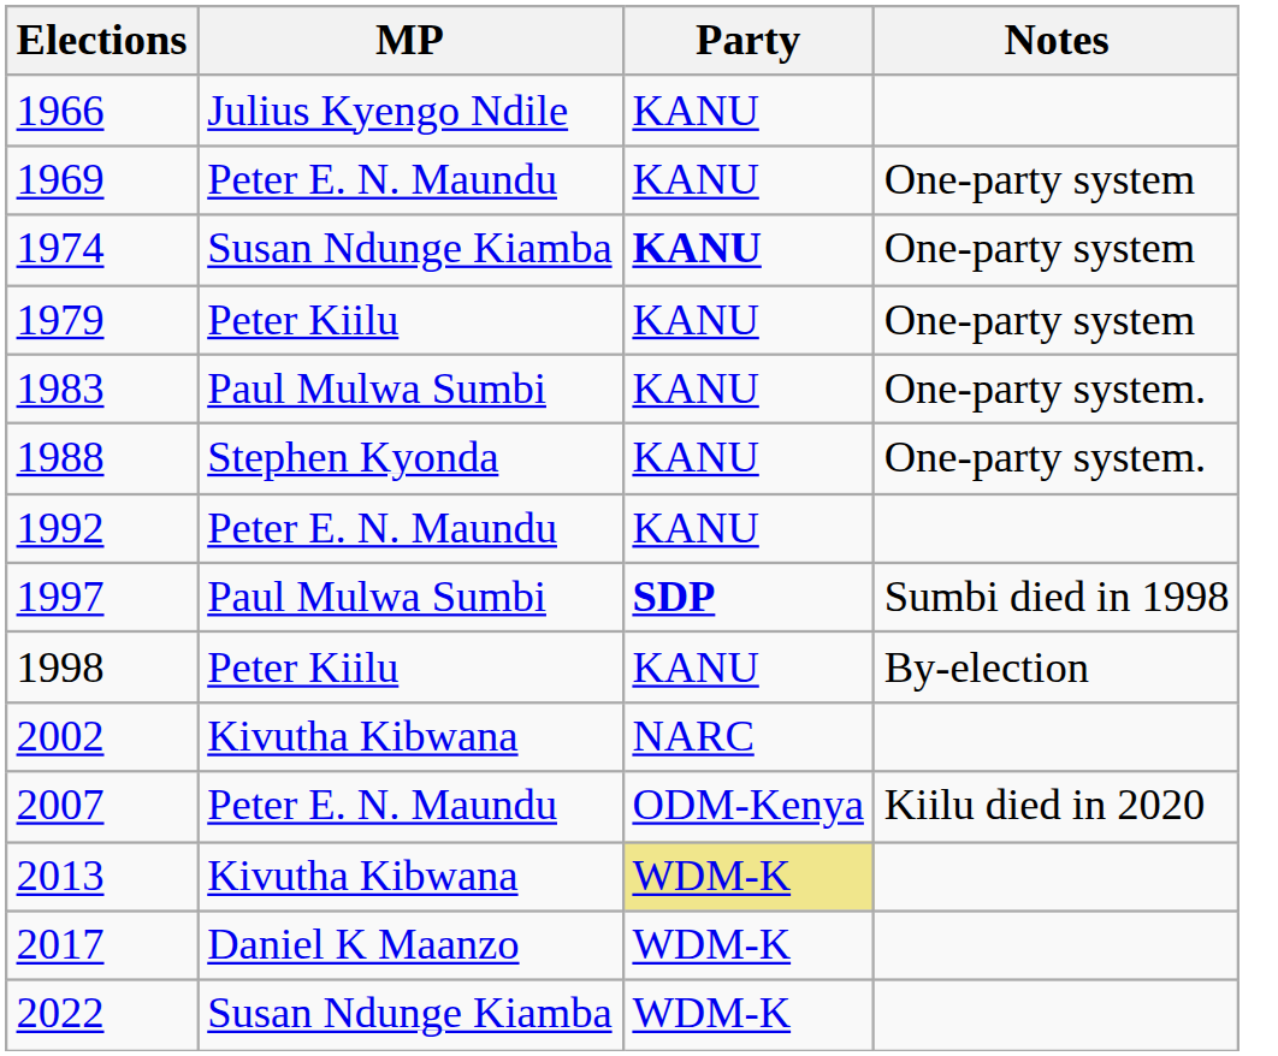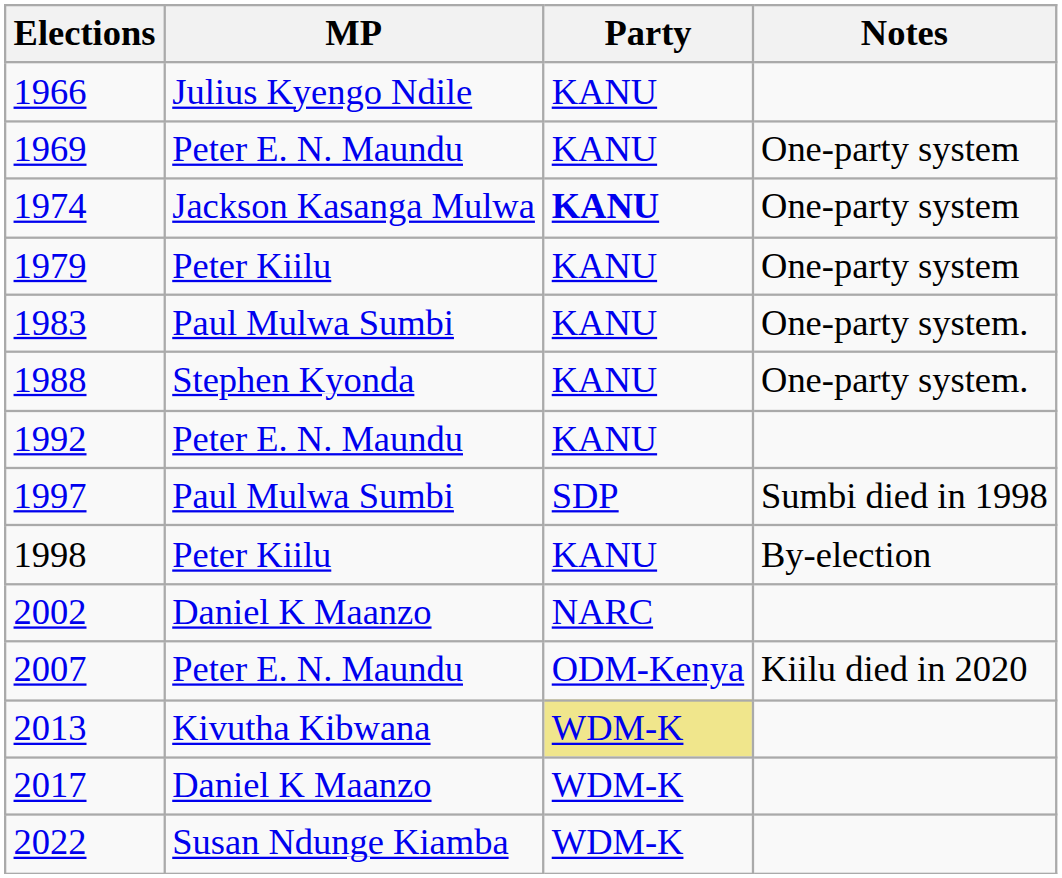 <table class="wikitable">
 <tr>
 <th>Elections</th>
 <th>MP </th>
 <th>Party</th>
 <th>Notes</th>
 </tr>
 <tr>
 <td><a href='#'>1966</a></td>
 <td><a href='#'>Julius Kyengo Ndile</a></td>
 <td><a href='#'>KANU</a></td>
 <td></td>
 </tr>
 <tr>
 <td><a href='#'>1969</a></td>
 <td><a href='#'>Peter E. N. Maundu</a></td>
 <td><a href='#'>KANU</a></td>
 <td>One-party system</td>
 </tr>
 <tr>
 <td><a href='#'>1974</a></td>
-<td><a href='#'>Susan Ndunge Kiamba</a></td>
+<td><a href='#'>Jackson Kasanga Mulwa</a></td>
 <td><strong><a href='#'>KANU</a></strong></td>
 <td>One-party system</td>
 </tr>
 <tr>
 <td><a href='#'>1979</a></td>
 <td><a href='#'>Peter Kiilu</a></td>
 <td><a href='#'>KANU</a></td>
 <td>One-party system</td>
 </tr>
 <tr>
 <td><a href='#'>1983</a></td>
 <td><a href='#'>Paul Mulwa Sumbi</a></td>
 <td><a href='#'>KANU</a></td>
 <td>One-party system.</td>
 </tr>
 <tr>
 <td><a href='#'>1988</a></td>
 <td><a href='#'>Stephen Kyonda</a></td>
 <td><a href='#'>KANU</a></td>
 <td>One-party system.</td>
 </tr>
 <tr>
 <td><a href='#'>1992</a></td>
 <td><a href='#'>Peter E. N. Maundu</a></td>
 <td><a href='#'>KANU</a></td>
 <td></td>
 </tr>
 <tr>
 <td><a href='#'>1997</a></td>
 <td><a href='#'>Paul Mulwa Sumbi</a></td>
-<td><strong><a href='#'>SDP</a></strong></td>
+<td><a href='#'>SDP</a></td>
 <td>Sumbi died in 1998</td>
 </tr>
 <tr>
 <td>1998</td>
 <td><a href='#'>Peter Kiilu</a></td>
 <td><a href='#'>KANU</a></td>
 <td>By-election</td>
 </tr>
 <tr>
 <td><a href='#'>2002</a></td>
-<td><a href='#'>Kivutha Kibwana</a></td>
+<td><a href='#'>Daniel K Maanzo</a></td>
 <td><a href='#'>NARC</a></td>
 <td></td>
 </tr>
 <tr>
 <td><a href='#'>2007</a></td>
 <td><a href='#'>Peter E. N. Maundu</a></td>
 <td><a href='#'>ODM-Kenya</a></td>
 <td>Kiilu died in 2020</td>
 </tr>
 <tr>
 <td><a href='#'>2013</a></td>
 <td><a href='#'>Kivutha Kibwana</a></td>
 <td style="background: khaki;"><a href='#'>WDM-K</a></td>
 <td></td>
 </tr>
 <tr>
 <td><a href='#'>2017</a></td>
 <td><a href='#'>Daniel K Maanzo</a></td>
 <td><a href='#'>WDM-K</a></td>
 <td></td>
 </tr>
 <tr>
 <td><a href='#'>2022</a></td>
 <td><a href='#'>Susan Ndunge Kiamba</a></td>
 <td><a href='#'>WDM-K</a></td>
 <td></td>
 </tr>
 </table>
